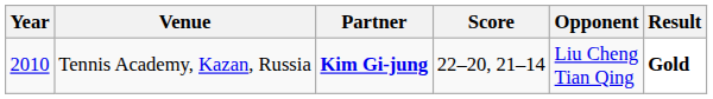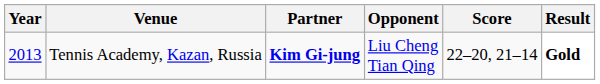 <table class="sortable wikitable" style="font-size: 90%;">
 <tr>
 <th>Year</th>
 <th>Venue</th>
 <th>Partner</th>
+<th>Opponent</th>
 <th>Score</th>
-<th>Opponent</th>
 <th>Result</th>
 </tr>
 <tr>
-<td align="center"><a href='#'>2010</a></td>
+<td align="center"><a href='#'>2013</a></td>
 <td align="left">Tennis Academy, <a href='#'>Kazan</a>, Russia</td>
 <td align="left"><strong> <a href='#'>Kim Gi-jung</a></strong></td>
+<td align="left"> <a href='#'>Liu Cheng</a><br> <a href='#'>Tian Qing</a></td>
 <td align="left">22–20, 21–14</td>
-<td align="left"> <a href='#'>Liu Cheng</a><br> <a href='#'>Tian Qing</a></td>
 <td style="text-align:left; background:white"> <strong>Gold</strong></td>
 </tr>
 </table>
